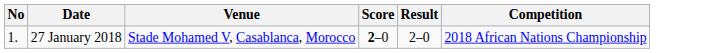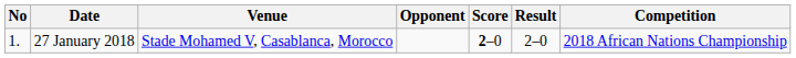 <table class="wikitable" style="font-size:100%;">
 <tr>
 <th>No</th>
 <th>Date</th>
 <th>Venue</th>
+<th>Opponent</th>
 <th>Score</th>
 <th>Result</th>
 <th>Competition</th>
 </tr>
 <tr>
 <td>1.</td>
 <td>27 January 2018</td>
 <td><a href='#'>Stade Mohamed V</a>, <a href='#'>Casablanca</a>, <a href='#'>Morocco</a></td>
+<td></td>
 <td align=center><strong>2</strong>–0</td>
 <td align=center>2–0</td>
 <td><a href='#'>2018 African Nations Championship</a></td>
 </tr>
 </table>
